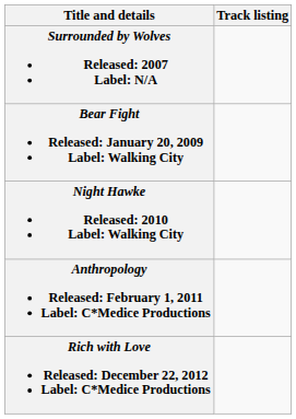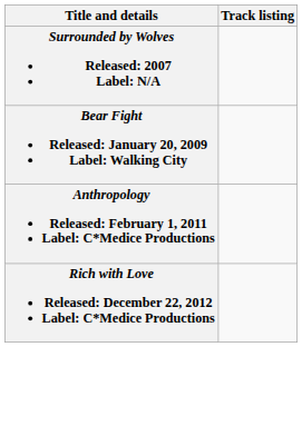 <table class="wikitable plainrowheaders" style="text-align:center;">
 <tr>
 <th scope="col">Title and details</th>
 <th scope="col">Track listing</th>
 </tr>
 <tr>
 <th scope="row"><em>Surrounded by Wolves</em><br><ul><li>Released: 2007</li><li>Label: N/A</li></ul></th>
 <td><br></td>
 </tr>
 <tr>
 <th scope="row"><em>Bear Fight</em><br><ul><li>Released: January 20, 2009</li><li>Label: Walking City</li></ul></th>
 <td><br></td>
 </tr>
 <tr>
-<th scope="row"><em>Night Hawke</em><br><ul><li>Released: 2010</li><li>Label: Walking City</li></ul></th>
-<td><br></td>
-</tr>
-<tr>
 <th scope="row"><em>Anthropology</em><br><ul><li>Released: February 1, 2011</li><li>Label: C*Medice Productions</li></ul></th>
 <td><br></td>
 </tr>
 <tr>
 <th scope="row"><em>Rich with Love</em><br><ul><li>Released: December 22, 2012</li><li>Label: C*Medice Productions</li></ul></th>
 <td><br></td>
 </tr>
 </table>
